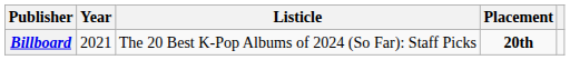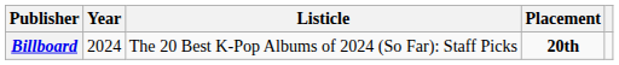 <table class="wikitable plainrowheaders sortable" style="text-align:center">
 <tr>
 <th scope="col">Publisher</th>
 <th scope="col">Year</th>
 <th scope="col">Listicle</th>
 <th scope="col">Placement</th>
 <th scope="col" class="unsortable"></th>
 </tr>
 <tr>
 <th scope="row"><em><a href='#'>Billboard</a></em></th>
-<td>2021</td>
+<td>2024</td>
 <td style="text-align:left">The 20 Best K-Pop Albums of 2024 (So Far): Staff Picks</td>
 <td><strong>20th</strong></td>
 <td></td>
 </tr>
 </table>
